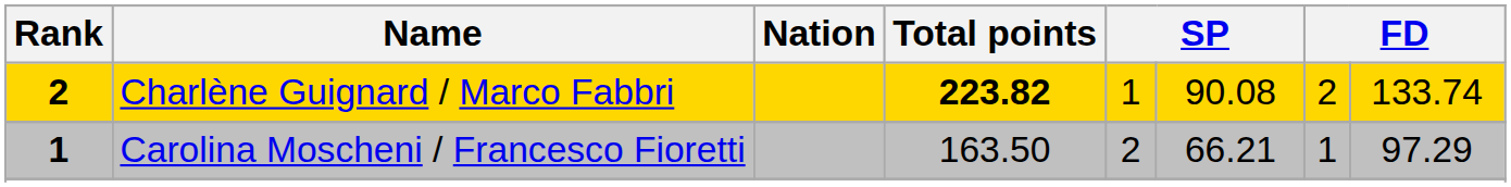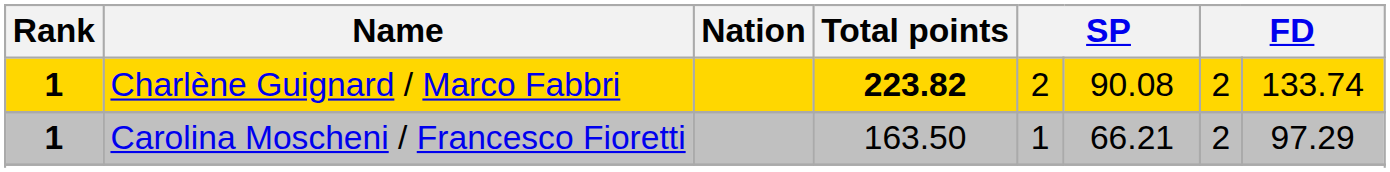 <table class="wikitable sortable">
 <tr>
 <th>Rank</th>
 <th>Name</th>
 <th>Nation</th>
 <th>Total points</th>
 <th colspan="2" width="80px"><a href='#'>SP</a></th>
 <th colspan="2" width="80px"><a href='#'>FD</a></th>
 </tr>
 <tr bgcolor="gold">
-<td align="center"><strong>2</strong></td>
+<td align="center"><strong>1</strong></td>
 <td><a href='#'>Charlène Guignard</a> / <a href='#'>Marco Fabbri</a></td>
 <td></td>
 <td align="center"><strong>223.82</strong></td>
-<td align="center">1</td>
+<td align="center">2</td>
 <td align="center">90.08</td>
 <td align="center">2</td>
 <td align="center">133.74</td>
 </tr>
 <tr>
 </tr>
 <tr bgcolor="silver">
 <td align="center"><strong>1</strong></td>
 <td><a href='#'>Carolina Moscheni</a> / <a href='#'>Francesco Fioretti</a></td>
 <td></td>
 <td align="center">163.50</td>
+<td align="center">1</td>
+<td align="center">66.21</td>
 <td align="center">2</td>
-<td align="center">66.21</td>
-<td align="center">1</td>
 <td align="center">97.29</td>
 </tr>
 <tr>
 </tr>
 <tr>
 </tr>
 </table>
